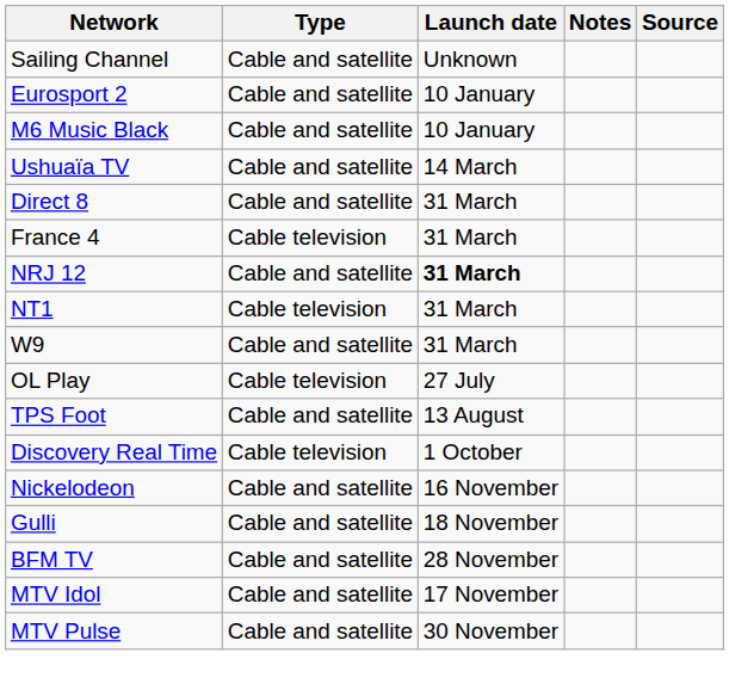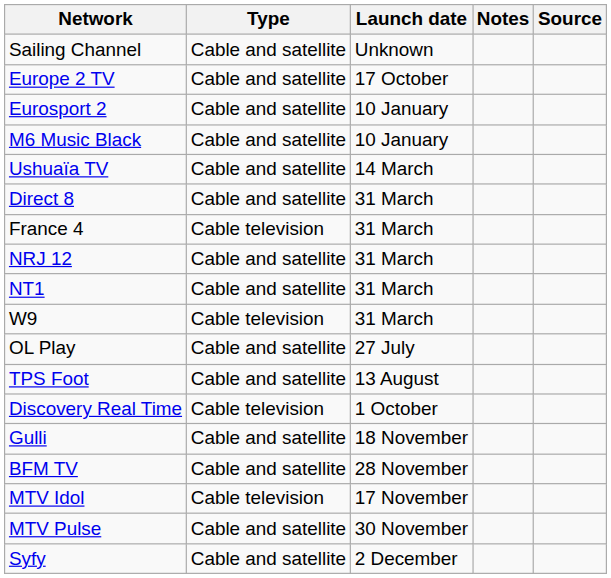 <table class="wikitable sortable">
 <tr>
 <th>Network</th>
 <th>Type</th>
 <th>Launch date</th>
 <th>Notes</th>
 <th>Source</th>
 </tr>
 <tr>
 <td>Sailing Channel</td>
 <td>Cable and satellite</td>
 <td>Unknown</td>
+<td></td>
+<td></td>
+</tr>
+<tr>
+<td><a href='#'>Europe 2 TV</a></td>
+<td>Cable and satellite</td>
+<td>17 October</td>
 <td></td>
 <td></td>
 </tr>
 <tr>
 <td><a href='#'>Eurosport 2</a></td>
 <td>Cable and satellite</td>
 <td>10 January</td>
 <td></td>
 <td></td>
 </tr>
 <tr>
 <td><a href='#'>M6 Music Black</a></td>
 <td>Cable and satellite</td>
 <td>10 January</td>
 <td></td>
 <td></td>
 </tr>
 <tr>
 <td><a href='#'>Ushuaïa TV</a></td>
 <td>Cable and satellite</td>
 <td>14 March</td>
 <td></td>
 <td></td>
 </tr>
 <tr>
 <td><a href='#'>Direct 8</a></td>
 <td>Cable and satellite</td>
 <td>31 March</td>
 <td></td>
 <td></td>
 </tr>
 <tr>
 <td>France 4</td>
 <td>Cable television</td>
 <td>31 March</td>
 <td></td>
 <td></td>
 </tr>
 <tr>
 <td><a href='#'>NRJ 12</a></td>
 <td>Cable and satellite</td>
-<td><strong>31 March</strong></td>
+<td>31 March</td>
 <td></td>
 <td></td>
 </tr>
 <tr>
 <td><a href='#'>NT1</a></td>
+<td>Cable and satellite</td>
+<td>31 March</td>
+<td></td>
+<td></td>
+</tr>
+<tr>
+<td>W9</td>
 <td>Cable television</td>
 <td>31 March</td>
 <td></td>
 <td></td>
 </tr>
 <tr>
-<td>W9</td>
+<td>OL Play</td>
 <td>Cable and satellite</td>
-<td>31 March</td>
-<td></td>
-<td></td>
-</tr>
-<tr>
-<td>OL Play</td>
-<td>Cable television</td>
 <td>27 July</td>
 <td></td>
 <td></td>
 </tr>
 <tr>
 <td><a href='#'>TPS Foot</a></td>
 <td>Cable and satellite</td>
 <td>13 August</td>
 <td></td>
 <td></td>
 </tr>
 <tr>
 <td><a href='#'>Discovery Real Time</a></td>
 <td>Cable television</td>
 <td>1 October</td>
 <td></td>
 <td></td>
 </tr>
 <tr>
-<td><a href='#'>Nickelodeon</a></td>
-<td>Cable and satellite</td>
-<td>16 November</td>
-<td></td>
-<td></td>
-</tr>
-<tr>
 <td><a href='#'>Gulli</a></td>
 <td>Cable and satellite</td>
 <td>18 November</td>
 <td></td>
 <td></td>
 </tr>
 <tr>
 <td><a href='#'>BFM TV</a></td>
 <td>Cable and satellite</td>
 <td>28 November</td>
 <td></td>
 <td></td>
 </tr>
 <tr>
 <td><a href='#'>MTV Idol</a></td>
-<td>Cable and satellite</td>
+<td>Cable television</td>
 <td>17 November</td>
 <td></td>
 <td></td>
 </tr>
 <tr>
 <td><a href='#'>MTV Pulse</a></td>
 <td>Cable and satellite</td>
 <td>30 November</td>
 <td></td>
 <td></td>
 </tr>
+<tr>
+<td><a href='#'>Syfy</a></td>
+<td>Cable and satellite</td>
+<td>2 December</td>
+<td></td>
+<td></td>
+</tr>
 </table>
